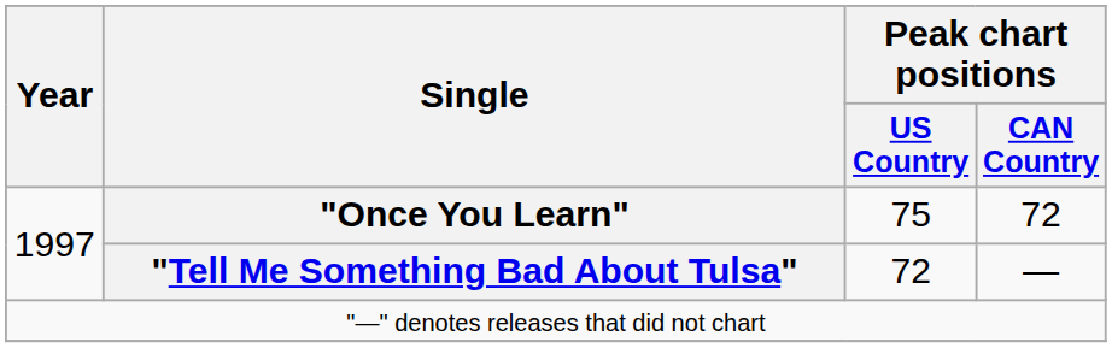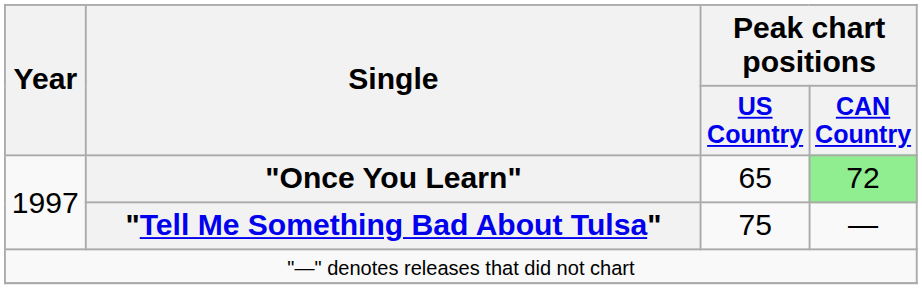 <table class="wikitable plainrowheaders" style="text-align:center;">
 <tr>
 <th rowspan="2">Year</th>
 <th rowspan="2" style="width:20em;">Single</th>
 <th colspan="2">Peak chart<br>positions</th>
 </tr>
 <tr style="font-size:smaller;">
 <th width="45"><a href='#'>US Country</a></th>
 <th width="45"><a href='#'>CAN Country</a></th>
 </tr>
 <tr>
 <td rowspan="2">1997</td>
 <th scope="row">"Once You Learn"</th>
-<td>75</td>
-<td>72</td>
+<td>65</td>
+<td style="background: lightgreen;">72</td>
 </tr>
 <tr>
 <th scope="row">"<a href='#'>Tell Me Something Bad About Tulsa</a>"</th>
-<td>72</td>
+<td>75</td>
 <td>—</td>
 </tr>
 <tr>
 <td colspan="4" style="font-size:8pt">"—" denotes releases that did not chart</td>
 </tr>
 <tr>
 </tr>
 </table>
